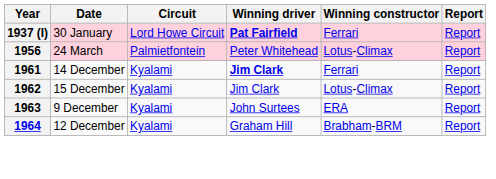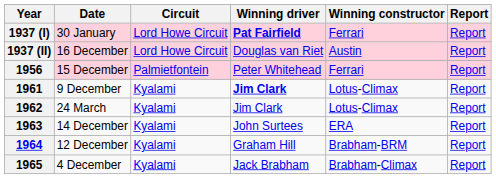 <table class="wikitable" style="font-size:95%">
 <tr>
 <th>Year</th>
 <th>Date</th>
 <th>Circuit</th>
 <th>Winning driver</th>
 <th>Winning constructor</th>
 <th>Report</th>
 </tr>
 <tr style="background:#FFD1DC;">
 <th>1937 (I)</th>
 <td>30 January</td>
 <td><a href='#'>Lord Howe Circuit</a></td>
 <td><strong> <a href='#'>Pat Fairfield</a></strong></td>
 <td><a href='#'>Ferrari</a></td>
 <td><a href='#'>Report</a></td>
 </tr>
 <tr style="background:#FFD1DC;">
+<th>1937 (II)</th>
+<td>16 December</td>
+<td><a href='#'>Lord Howe Circuit</a></td>
+<td> <a href='#'>Douglas van Riet</a></td>
+<td><a href='#'>Austin</a></td>
+<td><a href='#'>Report</a></td>
+</tr>
+<tr style="background:#FFD1DC;">
 <th>1956</th>
-<td>24 March</td>
+<td>15 December</td>
 <td><a href='#'>Palmietfontein</a></td>
 <td> <a href='#'>Peter Whitehead</a></td>
+<td><a href='#'>Ferrari</a></td>
+<td><a href='#'>Report</a></td>
+</tr>
+<tr>
+<th>1961</th>
+<td>9 December</td>
+<td><a href='#'>Kyalami</a></td>
+<td><strong> <a href='#'>Jim Clark</a></strong></td>
 <td><a href='#'>Lotus</a>-<a href='#'>Climax</a></td>
 <td><a href='#'>Report</a></td>
 </tr>
 <tr>
-<th>1961</th>
-<td>14 December</td>
-<td><a href='#'>Kyalami</a></td>
-<td><strong> <a href='#'>Jim Clark</a></strong></td>
-<td><a href='#'>Ferrari</a></td>
-<td><a href='#'>Report</a></td>
-</tr>
-<tr>
 <th>1962</th>
-<td>15 December</td>
+<td>24 March</td>
 <td><a href='#'>Kyalami</a></td>
 <td> <a href='#'>Jim Clark</a></td>
 <td><a href='#'>Lotus</a>-<a href='#'>Climax</a></td>
 <td><a href='#'>Report</a></td>
 </tr>
 <tr>
 <th>1963</th>
-<td>9 December</td>
+<td>14 December</td>
 <td><a href='#'>Kyalami</a></td>
 <td> <a href='#'>John Surtees</a></td>
 <td><a href='#'>ERA</a></td>
 <td><a href='#'>Report</a></td>
 </tr>
 <tr>
 <th><a href='#'>1964</a></th>
 <td>12 December</td>
 <td><a href='#'>Kyalami</a></td>
 <td> <a href='#'>Graham Hill</a></td>
 <td><a href='#'>Brabham</a>-<a href='#'>BRM</a></td>
 <td><a href='#'>Report</a></td>
 </tr>
+<tr>
+<th>1965</th>
+<td>4 December</td>
+<td><a href='#'>Kyalami</a></td>
+<td> <a href='#'>Jack Brabham</a></td>
+<td><a href='#'>Brabham</a>-<a href='#'>Climax</a></td>
+<td><a href='#'>Report</a></td>
+</tr>
 </table>
